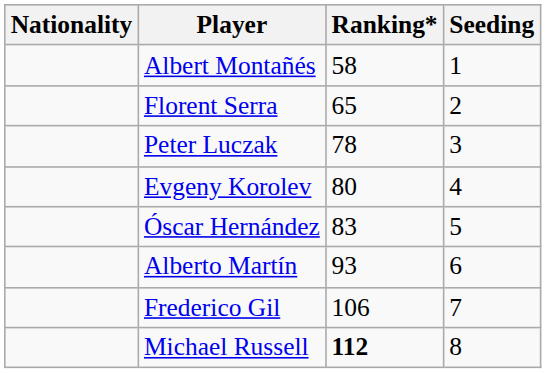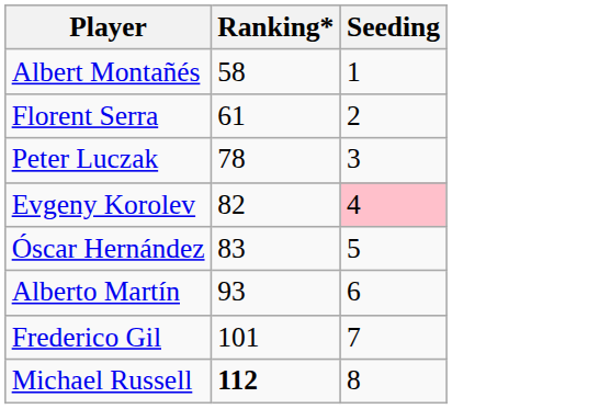 <table class="wikitable" border="1">
 <tr>
-<th>Nationality</th>
 <th>Player</th>
 <th>Ranking*</th>
 <th>Seeding</th>
 </tr>
 <tr>
-<td></td>
 <td><a href='#'>Albert Montañés</a></td>
 <td>58</td>
 <td>1</td>
 </tr>
 <tr>
-<td></td>
 <td><a href='#'>Florent Serra</a></td>
-<td>65</td>
+<td>61</td>
 <td>2</td>
 </tr>
 <tr>
-<td></td>
 <td><a href='#'>Peter Luczak</a></td>
 <td>78</td>
 <td>3</td>
 </tr>
 <tr>
-<td></td>
 <td><a href='#'>Evgeny Korolev</a></td>
-<td>80</td>
-<td>4</td>
+<td>82</td>
+<td style="background: pink;">4</td>
 </tr>
 <tr>
-<td></td>
 <td><a href='#'>Óscar Hernández</a></td>
 <td>83</td>
 <td>5</td>
 </tr>
 <tr>
-<td></td>
 <td><a href='#'>Alberto Martín</a></td>
 <td>93</td>
 <td>6</td>
 </tr>
 <tr>
-<td></td>
 <td><a href='#'>Frederico Gil</a></td>
-<td>106</td>
+<td>101</td>
 <td>7</td>
 </tr>
 <tr>
-<td></td>
 <td><a href='#'>Michael Russell</a></td>
 <td><strong>112</strong></td>
 <td>8</td>
 </tr>
 </table>
